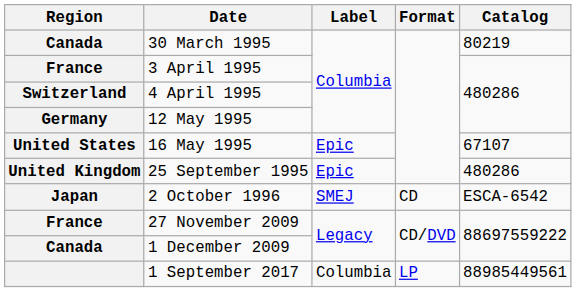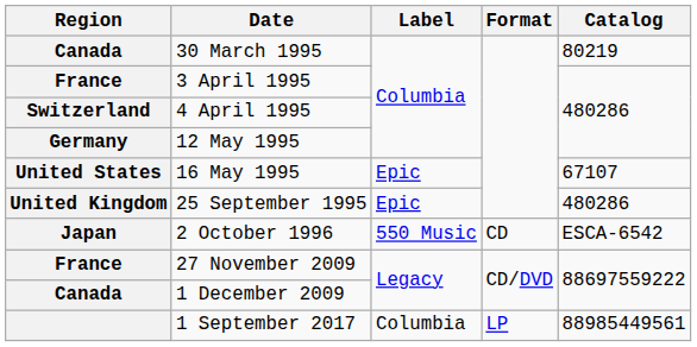 <table class="wikitable plainrowheaders">
 <tr>
 <th>Region</th>
 <th>Date</th>
 <th>Label</th>
 <th>Format</th>
 <th>Catalog</th>
 </tr>
 <tr>
 <th scope="row">Canada</th>
 <td>30 March 1995</td>
 <td rowspan="4"><a href='#'>Columbia</a></td>
 <td rowspan="6"></td>
 <td>80219</td>
 </tr>
 <tr>
 <th scope="row">France</th>
 <td>3 April 1995</td>
 <td rowspan="3">480286</td>
 </tr>
 <tr>
 <th scope="row">Switzerland</th>
 <td>4 April 1995</td>
 </tr>
 <tr>
 <th scope="row">Germany</th>
 <td>12 May 1995</td>
 </tr>
 <tr>
 <th scope="row">United States</th>
 <td>16 May 1995</td>
 <td><a href='#'>Epic</a></td>
 <td>67107</td>
 </tr>
 <tr>
 <th scope="row">United Kingdom</th>
 <td>25 September 1995</td>
 <td><a href='#'>Epic</a></td>
 <td>480286</td>
 </tr>
 <tr>
 <th scope="row">Japan</th>
 <td>2 October 1996</td>
-<td><a href='#'>SMEJ</a></td>
+<td><a href='#'>550 Music</a></td>
 <td>CD</td>
 <td>ESCA-6542</td>
 </tr>
 <tr>
 <th scope="row">France</th>
 <td>27 November 2009</td>
 <td rowspan="2"><a href='#'>Legacy</a></td>
 <td rowspan="2">CD/<a href='#'>DVD</a></td>
 <td rowspan="2">88697559222</td>
 </tr>
 <tr>
 <th scope="row">Canada</th>
 <td>1 December 2009</td>
 </tr>
 <tr>
 <th scope="row"></th>
 <td>1 September 2017</td>
 <td>Columbia</td>
 <td><a href='#'>LP</a></td>
 <td>88985449561</td>
 </tr>
 </table>
